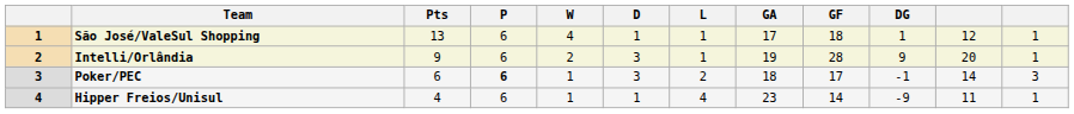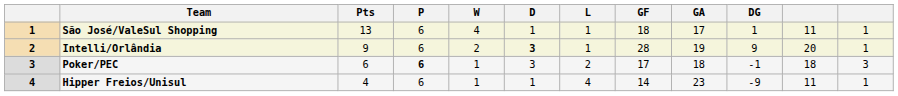 <table class="wikitable sortable" style="text-align:center; font-size:90%;width:80%">
 <tr>
 <th bgcolor=#ffe5b4 width="5%"><span></span></th>
 <th bgcolor=#ffe5b4 width="25%"><span>Team</span></th>
 <th bgcolor=#ffe5b4 width="5%"><span>Pts</span></th>
 <th bgcolor=#ffe5b4 width="5%"><span>P</span></th>
 <th bgcolor=#ffe5b4 width="5%"><span>W</span></th>
 <th bgcolor=#ffe5b4 width="5%"><span>D</span></th>
 <th bgcolor=#ffe5b4 width="5%"><span>L</span></th>
+<th bgcolor=#ffe5b4 width="5%"><span>GF</span></th>
 <th bgcolor=#ffe5b4 width="5%"><span>GA</span></th>
-<th bgcolor=#ffe5b4 width="5%"><span>GF</span></th>
 <th bgcolor=#ffe5b4 width="5%"><span>DG</span></th>
 <th bgcolor=#ffe5b4 width="5%"></th>
 <th bgcolor=#ffe5b4 width="5%"></th>
 </tr>
 <tr bgcolor=#f5f5dc>
 <td bgcolor=wheat align="center"><strong>1</strong></td>
 <td align=left><strong> São José/ValeSul Shopping</strong></td>
 <td>13</td>
 <td>6</td>
 <td>4</td>
 <td>1</td>
 <td>1</td>
+<td>18</td>
 <td>17</td>
-<td>18</td>
 <td>1</td>
-<td>12</td>
+<td>11</td>
 <td>1</td>
 </tr>
 <tr bgcolor=#f5f5dc>
 <td bgcolor=wheat align="center"><strong>2</strong></td>
 <td align=left><strong> Intelli/Orlândia</strong></td>
 <td>9</td>
 <td>6</td>
 <td>2</td>
-<td>3</td>
+<td><strong>3</strong></td>
 <td>1</td>
+<td>28</td>
 <td>19</td>
-<td>28</td>
 <td>9</td>
 <td>20</td>
 <td>1</td>
 </tr>
 <tr bgcolor=whitesmoke>
 <td bgcolor=#DCDCDC align="center"><strong>3</strong></td>
 <td align=left><strong> Poker/PEC</strong></td>
 <td>6</td>
 <td><strong>6</strong></td>
 <td>1</td>
 <td>3</td>
 <td>2</td>
+<td>17</td>
 <td>18</td>
-<td>17</td>
 <td>-1</td>
-<td>14</td>
+<td>18</td>
 <td>3</td>
 </tr>
 <tr bgcolor=whitesmoke>
 <td bgcolor=#DCDCDC align="center"><strong>4</strong></td>
 <td align=left><strong> Hipper Freios/Unisul</strong></td>
 <td>4</td>
 <td>6</td>
 <td>1</td>
 <td>1</td>
 <td>4</td>
+<td>14</td>
 <td>23</td>
-<td>14</td>
 <td>-9</td>
 <td>11</td>
 <td>1</td>
 </tr>
 </table>
